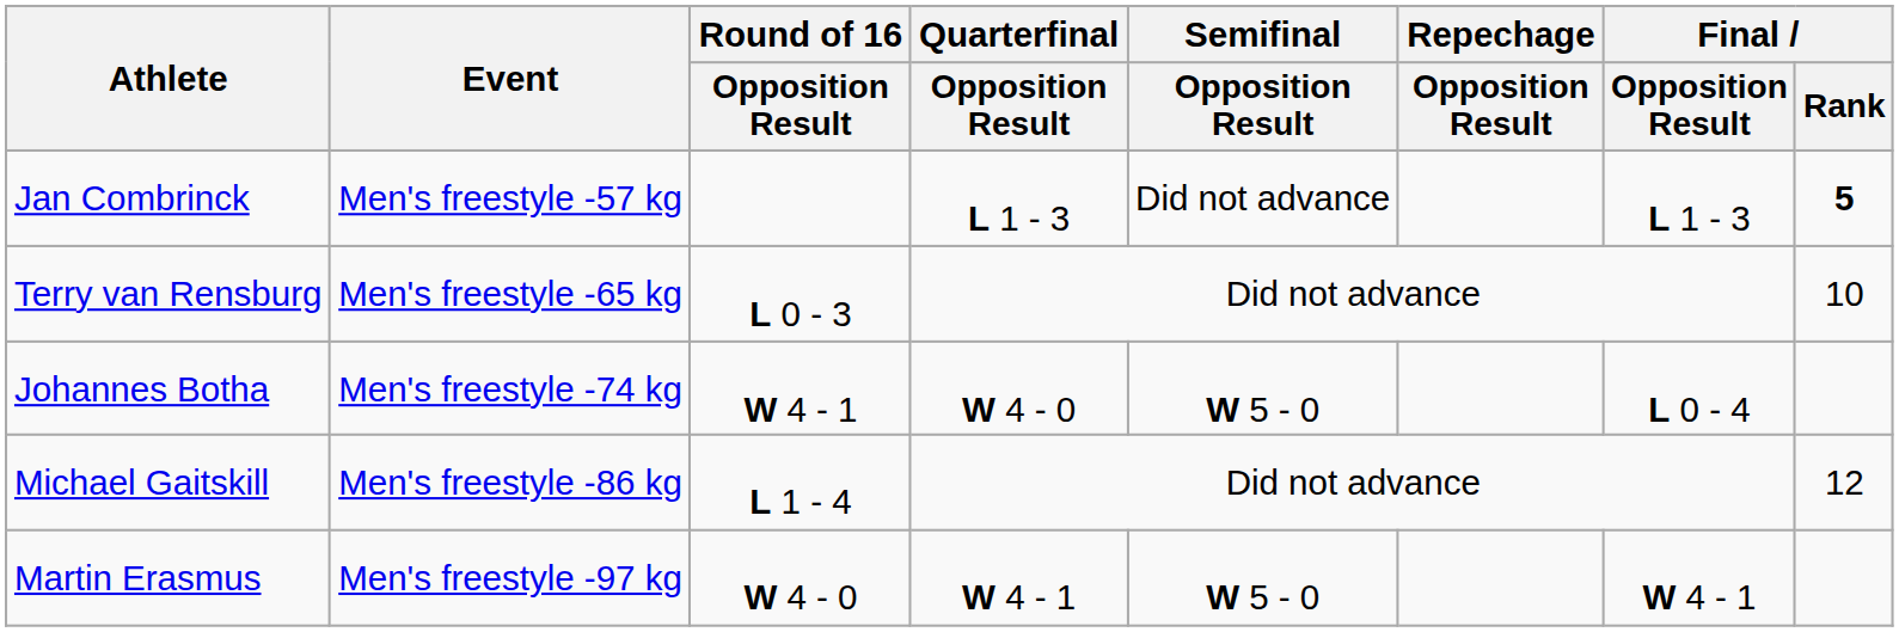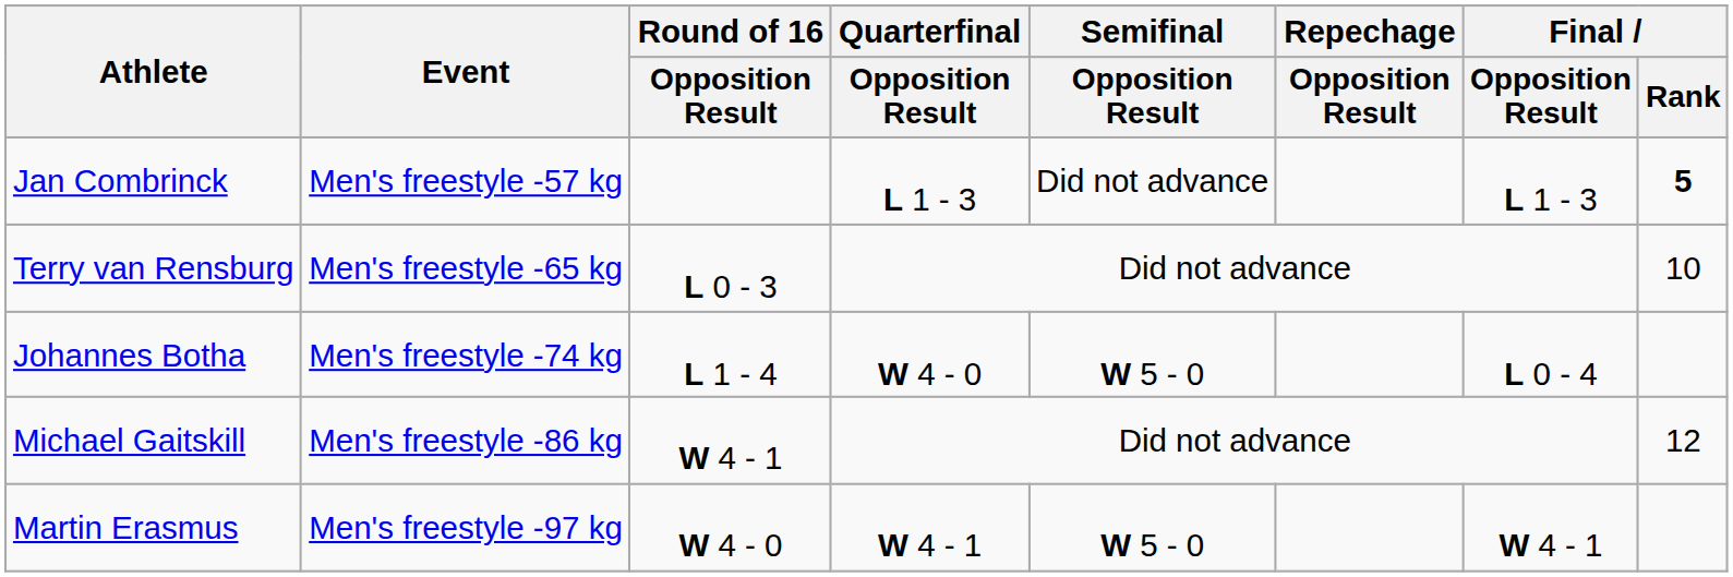 <table class="wikitable" style="font-size:90%">
 <tr>
 <th rowspan=2>Athlete</th>
 <th rowspan=2>Event</th>
 <th>Round of 16</th>
 <th>Quarterfinal</th>
 <th>Semifinal</th>
 <th>Repechage</th>
 <th colspan=2>Final / </th>
 </tr>
 <tr style="font-size: 95%">
 <th>Opposition<br>Result</th>
 <th>Opposition<br>Result</th>
 <th>Opposition<br>Result</th>
 <th>Opposition<br>Result</th>
 <th>Opposition<br>Result</th>
 <th>Rank</th>
 </tr>
 <tr align=center>
 <td align=left><a href='#'>Jan Combrinck</a></td>
 <td align=left><a href='#'>Men's freestyle -57 kg</a></td>
 <td></td>
 <td><br><strong>L</strong> 1 - 3</td>
 <td>Did not advance</td>
 <td></td>
 <td><br><strong>L</strong> 1 - 3</td>
 <td><strong>5</strong></td>
 </tr>
 <tr align=center>
 <td align=left><a href='#'>Terry van Rensburg</a></td>
 <td align=left><a href='#'>Men's freestyle -65 kg</a></td>
 <td><br><strong>L</strong> 0 - 3</td>
 <td colspan=4>Did not advance</td>
 <td>10</td>
 </tr>
 <tr align=center>
 <td align=left><a href='#'>Johannes Botha</a></td>
 <td align=left><a href='#'>Men's freestyle -74 kg</a></td>
-<td><br><strong>W</strong> 4 - 1</td>
+<td><br><strong>L</strong> 1 - 4</td>
 <td><br><strong>W</strong> 4 - 0</td>
 <td><br><strong>W</strong> 5 - 0</td>
 <td></td>
 <td><br><strong>L</strong> 0 - 4</td>
 <td></td>
 </tr>
 <tr align=center>
 <td align=left><a href='#'>Michael Gaitskill</a></td>
 <td align=left><a href='#'>Men's freestyle -86 kg</a></td>
-<td><br><strong>L</strong> 1 - 4</td>
+<td><br><strong>W</strong> 4 - 1</td>
 <td colspan=4>Did not advance</td>
 <td>12</td>
 </tr>
 <tr align=center>
 <td align=left><a href='#'>Martin Erasmus</a></td>
 <td align=left><a href='#'>Men's freestyle -97 kg</a></td>
 <td><br><strong>W</strong> 4 - 0</td>
 <td><br><strong>W</strong> 4 - 1</td>
 <td><br><strong>W</strong> 5 - 0</td>
 <td></td>
 <td><br><strong>W</strong> 4 - 1</td>
 <td></td>
 </tr>
 </table>
